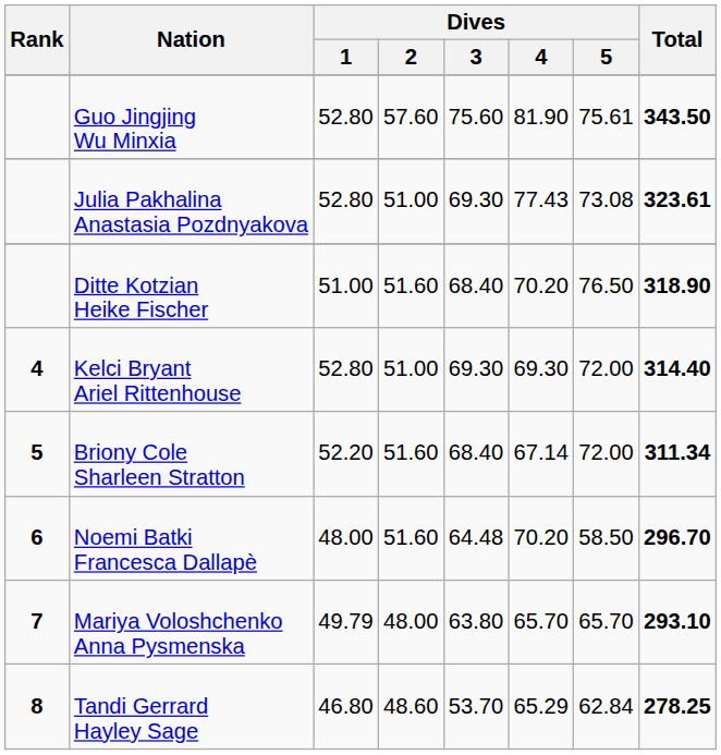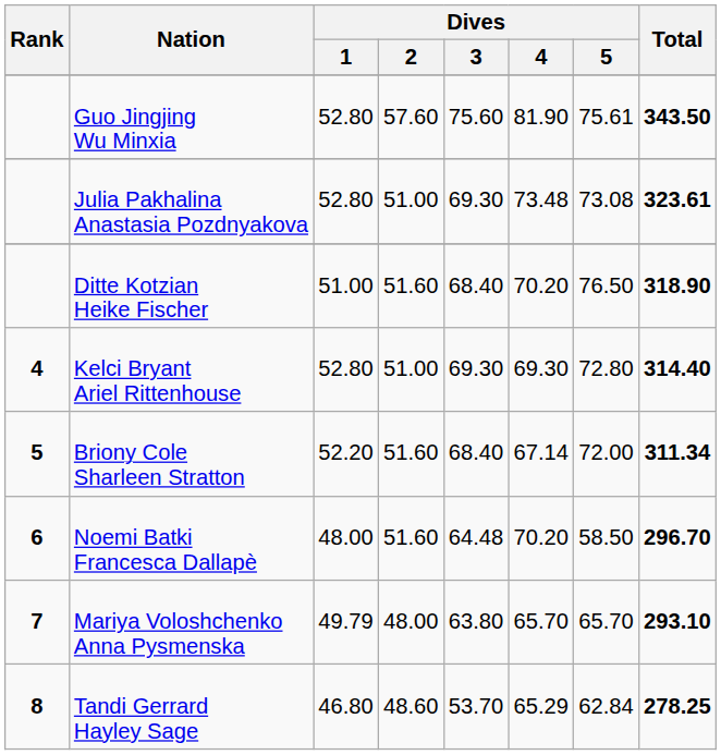 <table class="wikitable sortable">
 <tr>
 <th rowspan="2">Rank</th>
 <th rowspan="2">Nation</th>
 <th colspan="5">Dives</th>
 <th rowspan="2">Total</th>
 </tr>
 <tr>
 <th>1</th>
 <th>2</th>
 <th>3</th>
 <th>4</th>
 <th>5</th>
 </tr>
 <tr>
 </tr>
 <tr>
 <td align="center"></td>
 <td><br><a href='#'>Guo Jingjing</a><br><a href='#'>Wu Minxia</a></td>
 <td align="center">52.80</td>
 <td align="center">57.60</td>
 <td align="center">75.60</td>
 <td align="center">81.90</td>
 <td align="center">75.61</td>
 <td align="center"><strong>343.50</strong></td>
 </tr>
 <tr>
 </tr>
 <tr>
 <td align="center"></td>
 <td><br><a href='#'>Julia Pakhalina</a><br><a href='#'>Anastasia Pozdnyakova</a></td>
 <td align="center">52.80</td>
 <td align="center">51.00</td>
 <td align="center">69.30</td>
-<td align="center">77.43</td>
+<td align="center">73.48</td>
 <td align="center">73.08</td>
 <td align="center"><strong>323.61</strong></td>
 </tr>
 <tr>
 </tr>
 <tr>
 <td align="center"></td>
 <td><br><a href='#'>Ditte Kotzian</a><br><a href='#'>Heike Fischer</a></td>
 <td align="center">51.00</td>
 <td align="center">51.60</td>
 <td align="center">68.40</td>
 <td align="center">70.20</td>
 <td align="center">76.50</td>
 <td align="center"><strong>318.90</strong></td>
 </tr>
 <tr>
 <td align="center"><strong>4</strong></td>
 <td><br><a href='#'>Kelci Bryant</a><br><a href='#'>Ariel Rittenhouse</a></td>
 <td align="center">52.80</td>
 <td align="center">51.00</td>
 <td align="center">69.30</td>
 <td align="center">69.30</td>
-<td align="center">72.00</td>
+<td align="center">72.80</td>
 <td align="center"><strong>314.40</strong></td>
 </tr>
 <tr>
 <td align="center"><strong>5</strong></td>
 <td><br><a href='#'>Briony Cole</a><br><a href='#'>Sharleen Stratton</a></td>
 <td align="center">52.20</td>
 <td align="center">51.60</td>
 <td align="center">68.40</td>
 <td align="center">67.14</td>
 <td align="center">72.00</td>
 <td align="center"><strong>311.34</strong></td>
 </tr>
 <tr>
 <td align="center"><strong>6</strong></td>
 <td><br><a href='#'>Noemi Batki</a><br><a href='#'>Francesca Dallapè</a></td>
 <td align="center">48.00</td>
 <td align="center">51.60</td>
 <td align="center">64.48</td>
 <td align="center">70.20</td>
 <td align="center">58.50</td>
 <td align="center"><strong>296.70</strong></td>
 </tr>
 <tr>
 <td align="center"><strong>7</strong></td>
 <td><br><a href='#'>Mariya Voloshchenko</a><br><a href='#'>Anna Pysmenska</a></td>
 <td align="center">49.79</td>
 <td align="center">48.00</td>
 <td align="center">63.80</td>
 <td align="center">65.70</td>
 <td align="center">65.70</td>
 <td align="center"><strong>293.10</strong></td>
 </tr>
 <tr>
 <td align="center"><strong>8</strong></td>
 <td><br><a href='#'>Tandi Gerrard</a><br><a href='#'>Hayley Sage</a></td>
 <td align="center">46.80</td>
 <td align="center">48.60</td>
 <td align="center">53.70</td>
 <td align="center">65.29</td>
 <td align="center">62.84</td>
 <td align="center"><strong>278.25</strong></td>
 </tr>
 </table>
